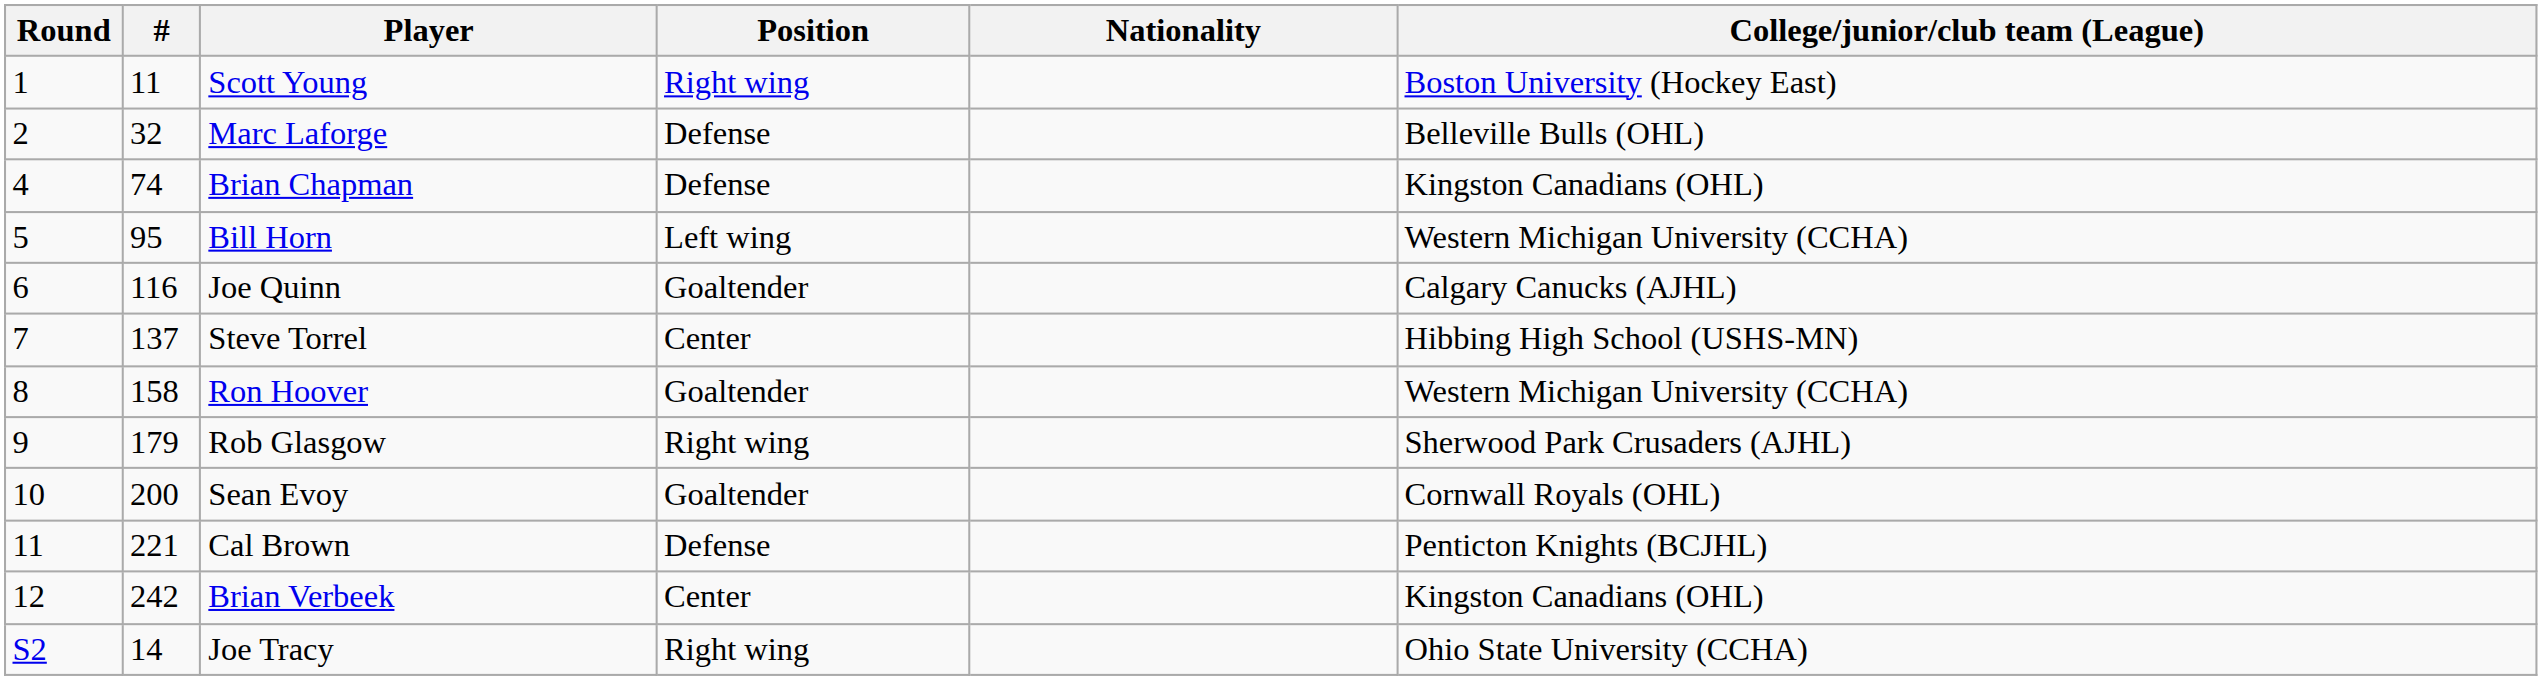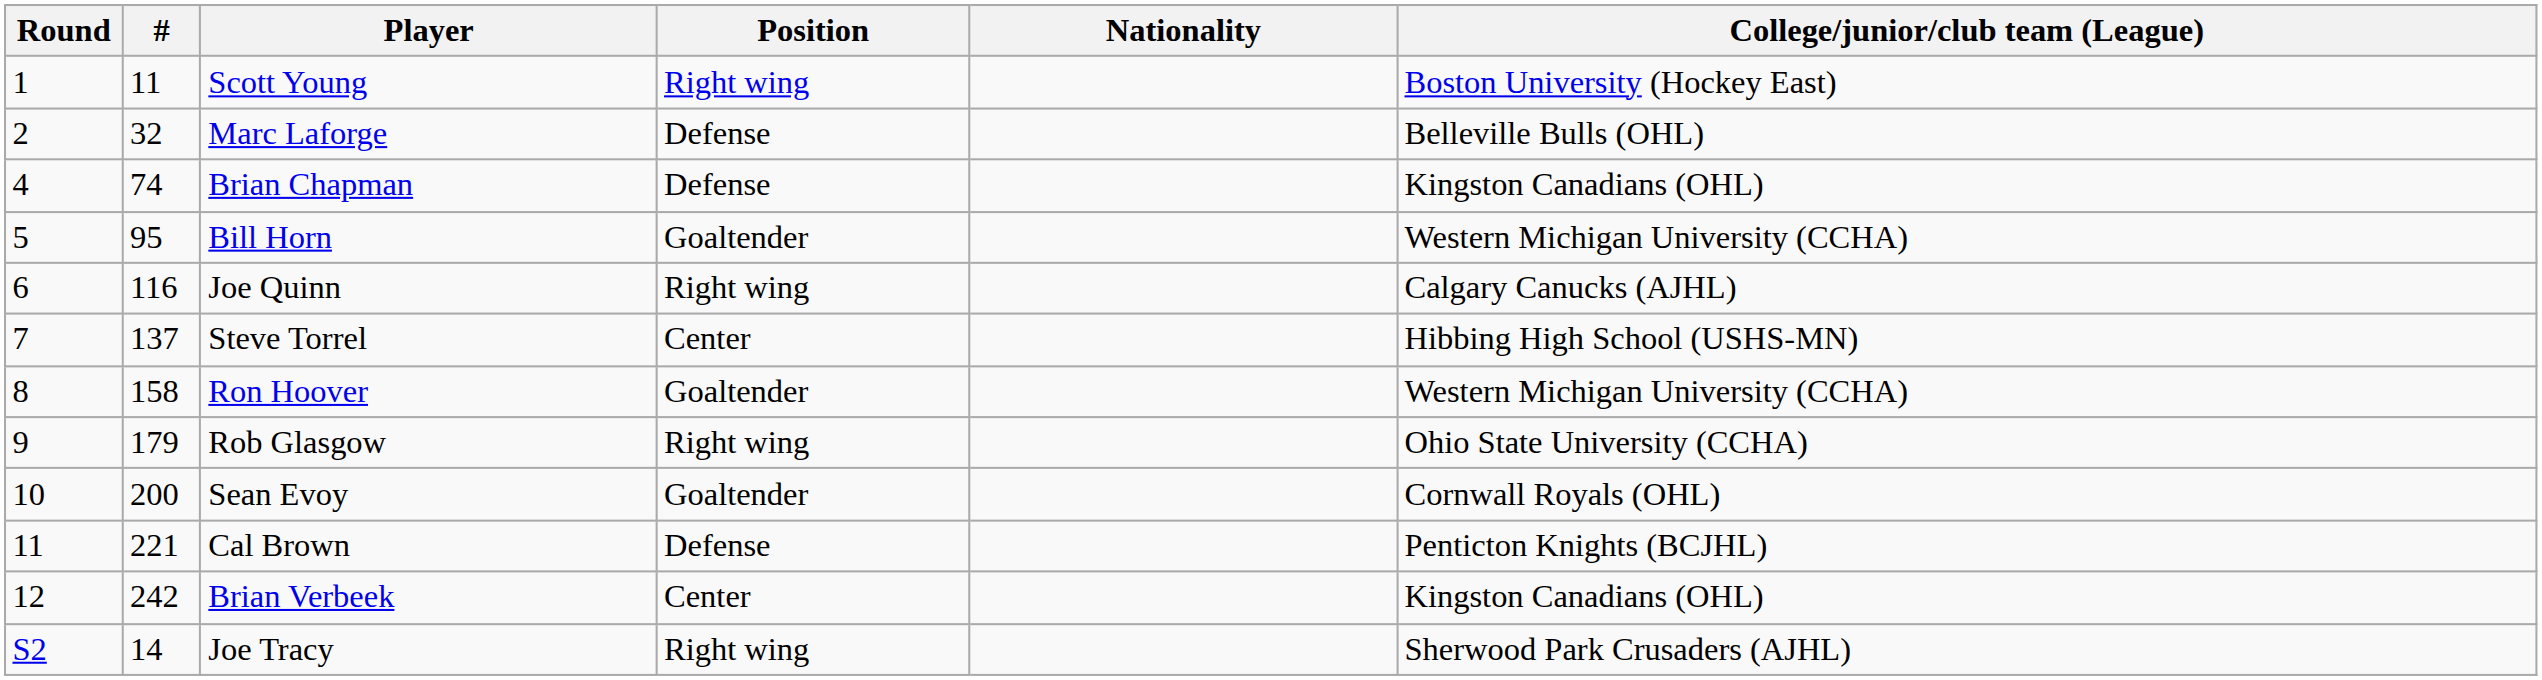 <table class="wikitable">
 <tr>
 <th bgcolor="#DDDDFF" width="2.75%">Round</th>
 <th bgcolor="#DDDDFF" width="2.75%">#</th>
 <th bgcolor="#DDDDFF" width="16.0%">Player</th>
 <th bgcolor="#DDDDFF" width="11.0%">Position</th>
 <th bgcolor="#DDDDFF" width="15.0%">Nationality</th>
 <th bgcolor="#DDDDFF" width="40.0%">College/junior/club team (League)</th>
 </tr>
 <tr>
 <td>1</td>
 <td>11</td>
 <td><a href='#'>Scott Young</a></td>
 <td><a href='#'>Right wing</a></td>
 <td></td>
 <td><a href='#'>Boston University</a> (Hockey East)</td>
 </tr>
 <tr>
 <td>2</td>
 <td>32</td>
 <td><a href='#'>Marc Laforge</a></td>
 <td>Defense</td>
 <td></td>
 <td>Belleville Bulls (OHL)</td>
 </tr>
 <tr>
 <td>4</td>
 <td>74</td>
 <td><a href='#'>Brian Chapman</a></td>
 <td>Defense</td>
 <td></td>
 <td>Kingston Canadians (OHL)</td>
 </tr>
 <tr>
 <td>5</td>
 <td>95</td>
 <td><a href='#'>Bill Horn</a></td>
-<td>Left wing</td>
+<td>Goaltender</td>
 <td></td>
 <td>Western Michigan University (CCHA)</td>
 </tr>
 <tr>
 <td>6</td>
 <td>116</td>
 <td>Joe Quinn</td>
-<td>Goaltender</td>
+<td>Right wing</td>
 <td></td>
 <td>Calgary Canucks (AJHL)</td>
 </tr>
 <tr>
 <td>7</td>
 <td>137</td>
 <td>Steve Torrel</td>
 <td>Center</td>
 <td></td>
 <td>Hibbing High School (USHS-MN)</td>
 </tr>
 <tr>
 <td>8</td>
 <td>158</td>
 <td><a href='#'>Ron Hoover</a></td>
 <td>Goaltender</td>
 <td></td>
 <td>Western Michigan University (CCHA)</td>
 </tr>
 <tr>
 <td>9</td>
 <td>179</td>
 <td>Rob Glasgow</td>
 <td>Right wing</td>
 <td></td>
-<td>Sherwood Park Crusaders (AJHL)</td>
+<td>Ohio State University (CCHA)</td>
 </tr>
 <tr>
 <td>10</td>
 <td>200</td>
 <td>Sean Evoy</td>
 <td>Goaltender</td>
 <td></td>
 <td>Cornwall Royals (OHL)</td>
 </tr>
 <tr>
 <td>11</td>
 <td>221</td>
 <td>Cal Brown</td>
 <td>Defense</td>
 <td></td>
 <td>Penticton Knights (BCJHL)</td>
 </tr>
 <tr>
 <td>12</td>
 <td>242</td>
 <td><a href='#'>Brian Verbeek</a></td>
 <td>Center</td>
 <td></td>
 <td>Kingston Canadians (OHL)</td>
 </tr>
 <tr>
 <td><a href='#'>S2</a></td>
 <td>14</td>
 <td>Joe Tracy</td>
 <td>Right wing</td>
 <td></td>
-<td>Ohio State University (CCHA)</td>
+<td>Sherwood Park Crusaders (AJHL)</td>
 </tr>
 </table>
